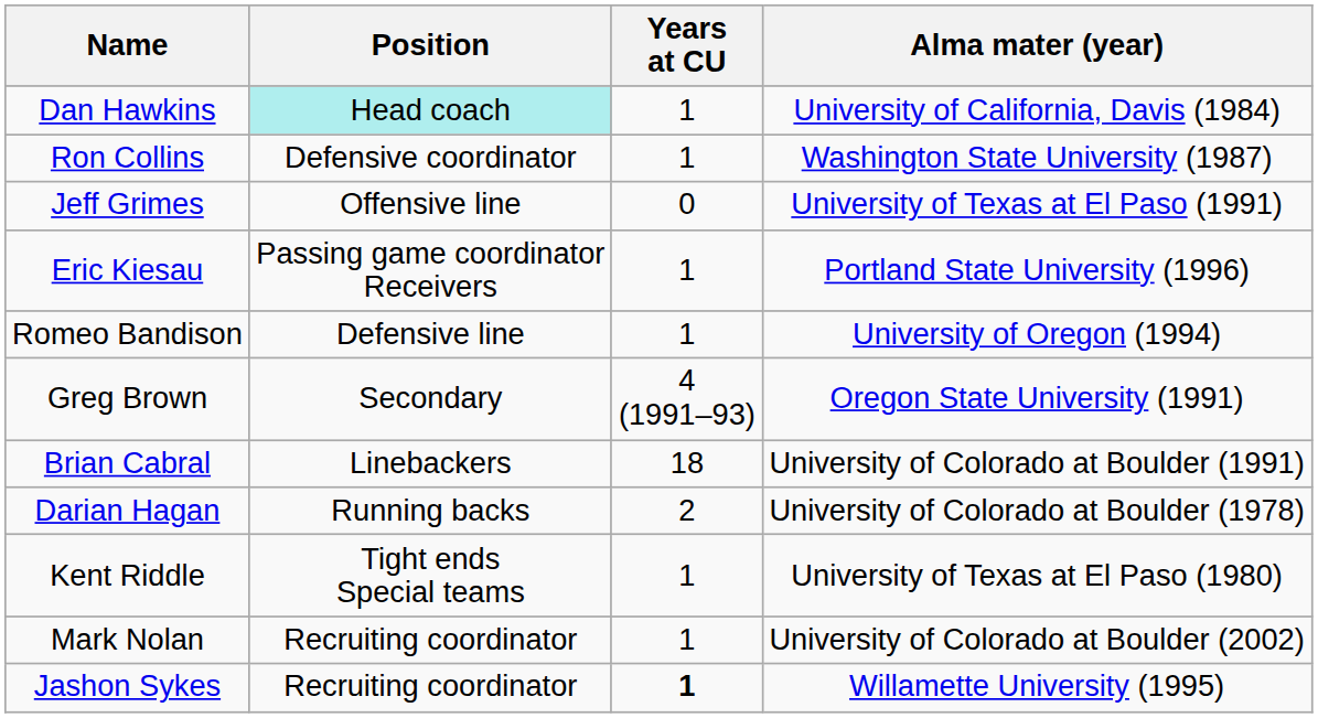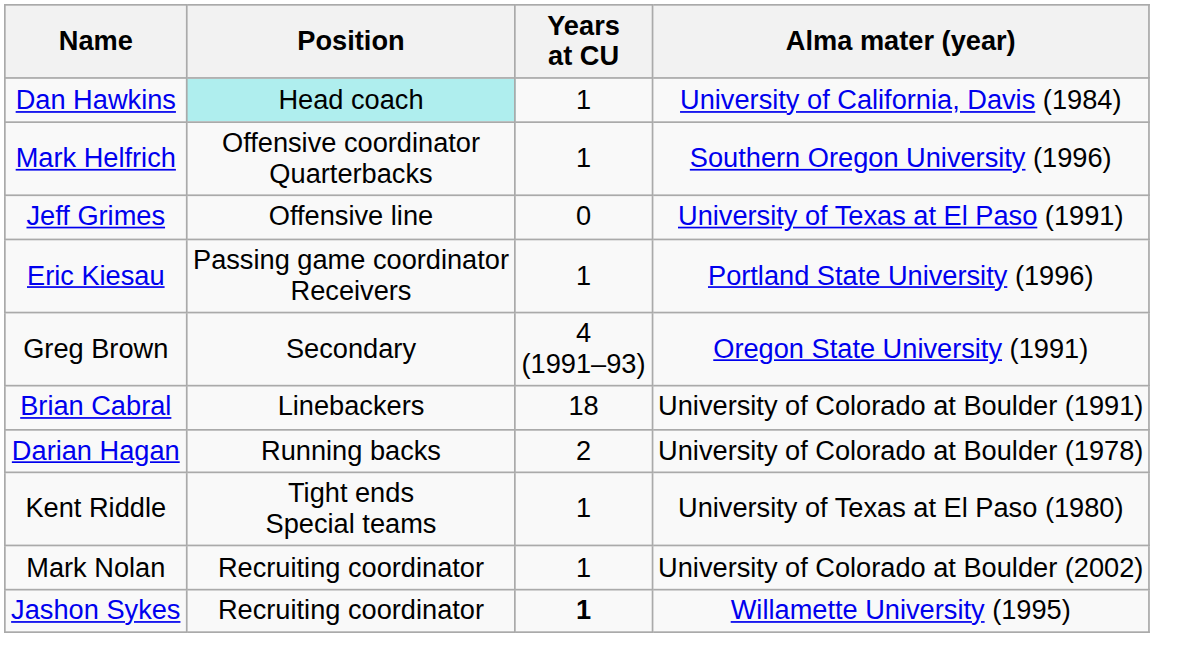 <table class="wikitable">
 <tr>
 <th>Name</th>
 <th>Position</th>
 <th>Years<br>at CU</th>
 <th>Alma mater (year)</th>
 </tr>
 <tr style="text-align:center;">
 <td><a href='#'>Dan Hawkins</a></td>
 <td style="background: paleturquoise;">Head coach</td>
 <td>1</td>
 <td><a href='#'>University of California, Davis</a> (1984)</td>
 </tr>
 <tr style="text-align:center;">
-<td><a href='#'>Ron Collins</a></td>
-<td>Defensive coordinator</td>
+<td><a href='#'>Mark Helfrich</a></td>
+<td>Offensive coordinator<br>Quarterbacks</td>
 <td>1</td>
-<td><a href='#'>Washington State University</a> (1987)</td>
+<td><a href='#'>Southern Oregon University</a> (1996)</td>
 </tr>
 <tr style="text-align:center;">
 <td><a href='#'>Jeff Grimes</a></td>
 <td>Offensive line</td>
 <td>0</td>
 <td><a href='#'>University of Texas at El Paso</a> (1991)</td>
 </tr>
 <tr style="text-align:center;">
 <td><a href='#'>Eric Kiesau</a></td>
 <td>Passing game coordinator<br>Receivers</td>
 <td>1</td>
 <td><a href='#'>Portland State University</a> (1996)</td>
-</tr>
-<tr style="text-align:center;">
-<td>Romeo Bandison</td>
-<td>Defensive line</td>
-<td>1</td>
-<td><a href='#'>University of Oregon</a> (1994)</td>
 </tr>
 <tr style="text-align:center;">
 <td>Greg Brown</td>
 <td>Secondary</td>
 <td>4<br>(1991–93)</td>
 <td><a href='#'>Oregon State University</a> (1991)</td>
 </tr>
 <tr style="text-align:center;">
 <td><a href='#'>Brian Cabral</a></td>
 <td>Linebackers</td>
 <td>18</td>
 <td>University of Colorado at Boulder (1991)</td>
 </tr>
 <tr style="text-align:center;">
 <td><a href='#'>Darian Hagan</a></td>
 <td>Running backs</td>
 <td>2</td>
 <td>University of Colorado at Boulder (1978)</td>
 </tr>
 <tr style="text-align:center;">
 <td>Kent Riddle</td>
 <td>Tight ends<br>Special teams</td>
 <td>1</td>
 <td>University of Texas at El Paso (1980)</td>
 </tr>
 <tr style="text-align:center;">
 <td>Mark Nolan</td>
 <td>Recruiting coordinator</td>
 <td>1</td>
 <td>University of Colorado at Boulder (2002)</td>
 </tr>
 <tr style="text-align:center;">
 <td><a href='#'>Jashon Sykes</a></td>
 <td>Recruiting coordinator</td>
 <td><strong>1</strong></td>
 <td><a href='#'>Willamette University</a> (1995)</td>
 </tr>
 </table>
